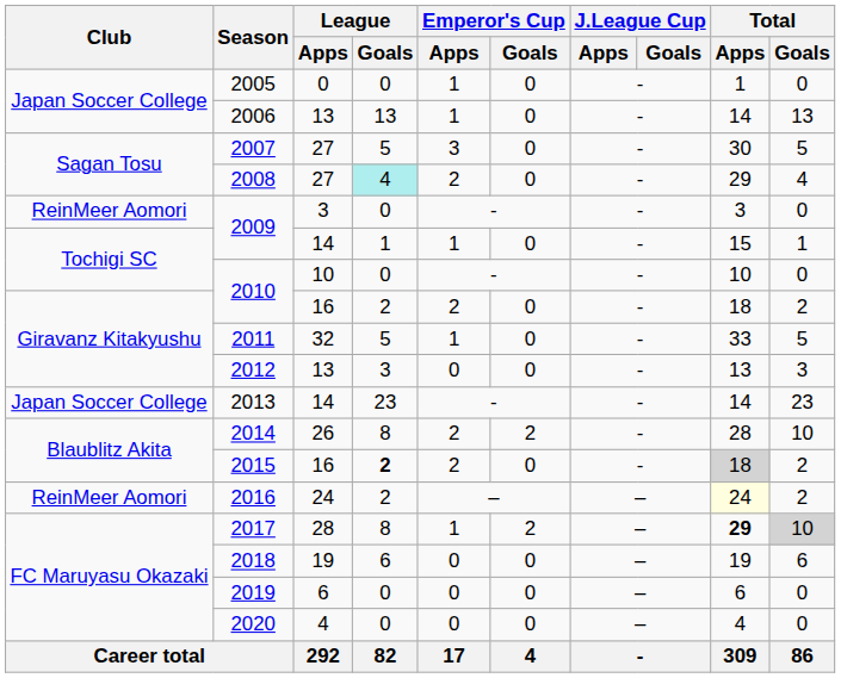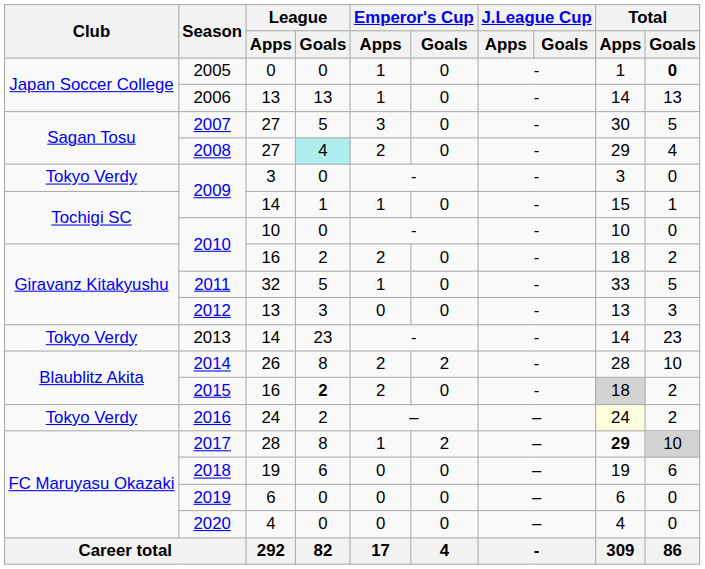 <table class="wikitable" style="text-align:center;">
 <tr>
 <th rowspan="2">Club</th>
 <th rowspan="2">Season</th>
 <th colspan="2">League</th>
 <th colspan="2"><a href='#'>Emperor's Cup</a></th>
 <th colspan="2"><a href='#'>J.League Cup</a></th>
 <th colspan="2">Total</th>
 </tr>
 <tr>
 <th>Apps</th>
 <th>Goals</th>
 <th>Apps</th>
 <th>Goals</th>
 <th>Apps</th>
 <th>Goals</th>
 <th>Apps</th>
 <th>Goals</th>
 </tr>
 <tr>
 <td rowspan="2"><a href='#'>Japan Soccer College</a></td>
 <td>2005</td>
 <td>0</td>
 <td>0</td>
 <td>1</td>
 <td>0</td>
 <td colspan="2">-</td>
 <td>1</td>
-<td>0</td>
+<td><strong>0</strong></td>
 </tr>
 <tr>
 <td>2006</td>
 <td>13</td>
 <td>13</td>
 <td>1</td>
 <td>0</td>
 <td colspan="2">-</td>
 <td>14</td>
 <td>13</td>
 </tr>
 <tr>
 <td rowspan="2"><a href='#'>Sagan Tosu</a></td>
 <td><a href='#'>2007</a></td>
 <td>27</td>
 <td>5</td>
 <td>3</td>
 <td>0</td>
 <td colspan="2">-</td>
 <td>30</td>
 <td>5</td>
 </tr>
 <tr>
 <td><a href='#'>2008</a></td>
 <td>27</td>
 <td style="background: paleturquoise;">4</td>
 <td>2</td>
 <td>0</td>
 <td colspan="2">-</td>
 <td>29</td>
 <td>4</td>
 </tr>
 <tr>
-<td><a href='#'>ReinMeer Aomori</a></td>
+<td><a href='#'>Tokyo Verdy</a></td>
 <td rowspan="2"><a href='#'>2009</a></td>
 <td>3</td>
 <td>0</td>
 <td colspan="2">-</td>
 <td colspan="2">-</td>
 <td>3</td>
 <td>0</td>
 </tr>
 <tr>
 <td rowspan="2"><a href='#'>Tochigi SC</a></td>
 <td>14</td>
 <td>1</td>
 <td>1</td>
 <td>0</td>
 <td colspan="2">-</td>
 <td>15</td>
 <td>1</td>
 </tr>
 <tr>
 <td rowspan="2"><a href='#'>2010</a></td>
 <td>10</td>
 <td>0</td>
 <td colspan="2">-</td>
 <td colspan="2">-</td>
 <td>10</td>
 <td>0</td>
 </tr>
 <tr>
 <td rowspan="3"><a href='#'>Giravanz Kitakyushu</a></td>
 <td>16</td>
 <td>2</td>
 <td>2</td>
 <td>0</td>
 <td colspan="2">-</td>
 <td>18</td>
 <td>2</td>
 </tr>
 <tr>
 <td><a href='#'>2011</a></td>
 <td>32</td>
 <td>5</td>
 <td>1</td>
 <td>0</td>
 <td colspan="2">-</td>
 <td>33</td>
 <td>5</td>
 </tr>
 <tr>
 <td><a href='#'>2012</a></td>
 <td>13</td>
 <td>3</td>
 <td>0</td>
 <td>0</td>
 <td colspan="2">-</td>
 <td>13</td>
 <td>3</td>
 </tr>
 <tr>
-<td><a href='#'>Japan Soccer College</a></td>
+<td><a href='#'>Tokyo Verdy</a></td>
 <td>2013</td>
 <td>14</td>
 <td>23</td>
 <td colspan="2">-</td>
 <td colspan="2">-</td>
 <td>14</td>
 <td>23</td>
 </tr>
 <tr>
 <td rowspan="2"><a href='#'>Blaublitz Akita</a></td>
 <td><a href='#'>2014</a></td>
 <td>26</td>
 <td>8</td>
 <td>2</td>
 <td>2</td>
 <td colspan="2">-</td>
 <td>28</td>
 <td>10</td>
 </tr>
 <tr>
 <td><a href='#'>2015</a></td>
 <td>16</td>
 <td><strong>2</strong></td>
 <td>2</td>
 <td>0</td>
 <td colspan="2">-</td>
 <td style="background: lightgrey;">18</td>
 <td>2</td>
 </tr>
 <tr>
-<td><a href='#'>ReinMeer Aomori</a></td>
+<td><a href='#'>Tokyo Verdy</a></td>
 <td><a href='#'>2016</a></td>
 <td>24</td>
 <td>2</td>
 <td colspan="2">–</td>
 <td colspan="2">–</td>
 <td style="background: lightyellow;">24</td>
 <td>2</td>
 </tr>
 <tr>
 <td rowspan=4><a href='#'>FC Maruyasu Okazaki</a></td>
 <td><a href='#'>2017</a></td>
 <td>28</td>
 <td>8</td>
 <td>1</td>
 <td>2</td>
 <td colspan="2">–</td>
 <td><strong>29</strong></td>
 <td style="background: lightgrey;">10</td>
 </tr>
 <tr>
 <td><a href='#'>2018</a></td>
 <td>19</td>
 <td>6</td>
 <td>0</td>
 <td>0</td>
 <td colspan="2">–</td>
 <td>19</td>
 <td>6</td>
 </tr>
 <tr>
 <td><a href='#'>2019</a></td>
 <td>6</td>
 <td>0</td>
 <td>0</td>
 <td>0</td>
 <td colspan="2">–</td>
 <td>6</td>
 <td>0</td>
 </tr>
 <tr>
 <td><a href='#'>2020</a></td>
 <td>4</td>
 <td>0</td>
 <td>0</td>
 <td>0</td>
 <td colspan="2">–</td>
 <td>4</td>
 <td>0</td>
 </tr>
 <tr>
 <th colspan="2">Career total</th>
 <th>292</th>
 <th>82</th>
 <th>17</th>
 <th>4</th>
 <th colspan="2">-</th>
 <th>309</th>
 <th>86</th>
 </tr>
 </table>
